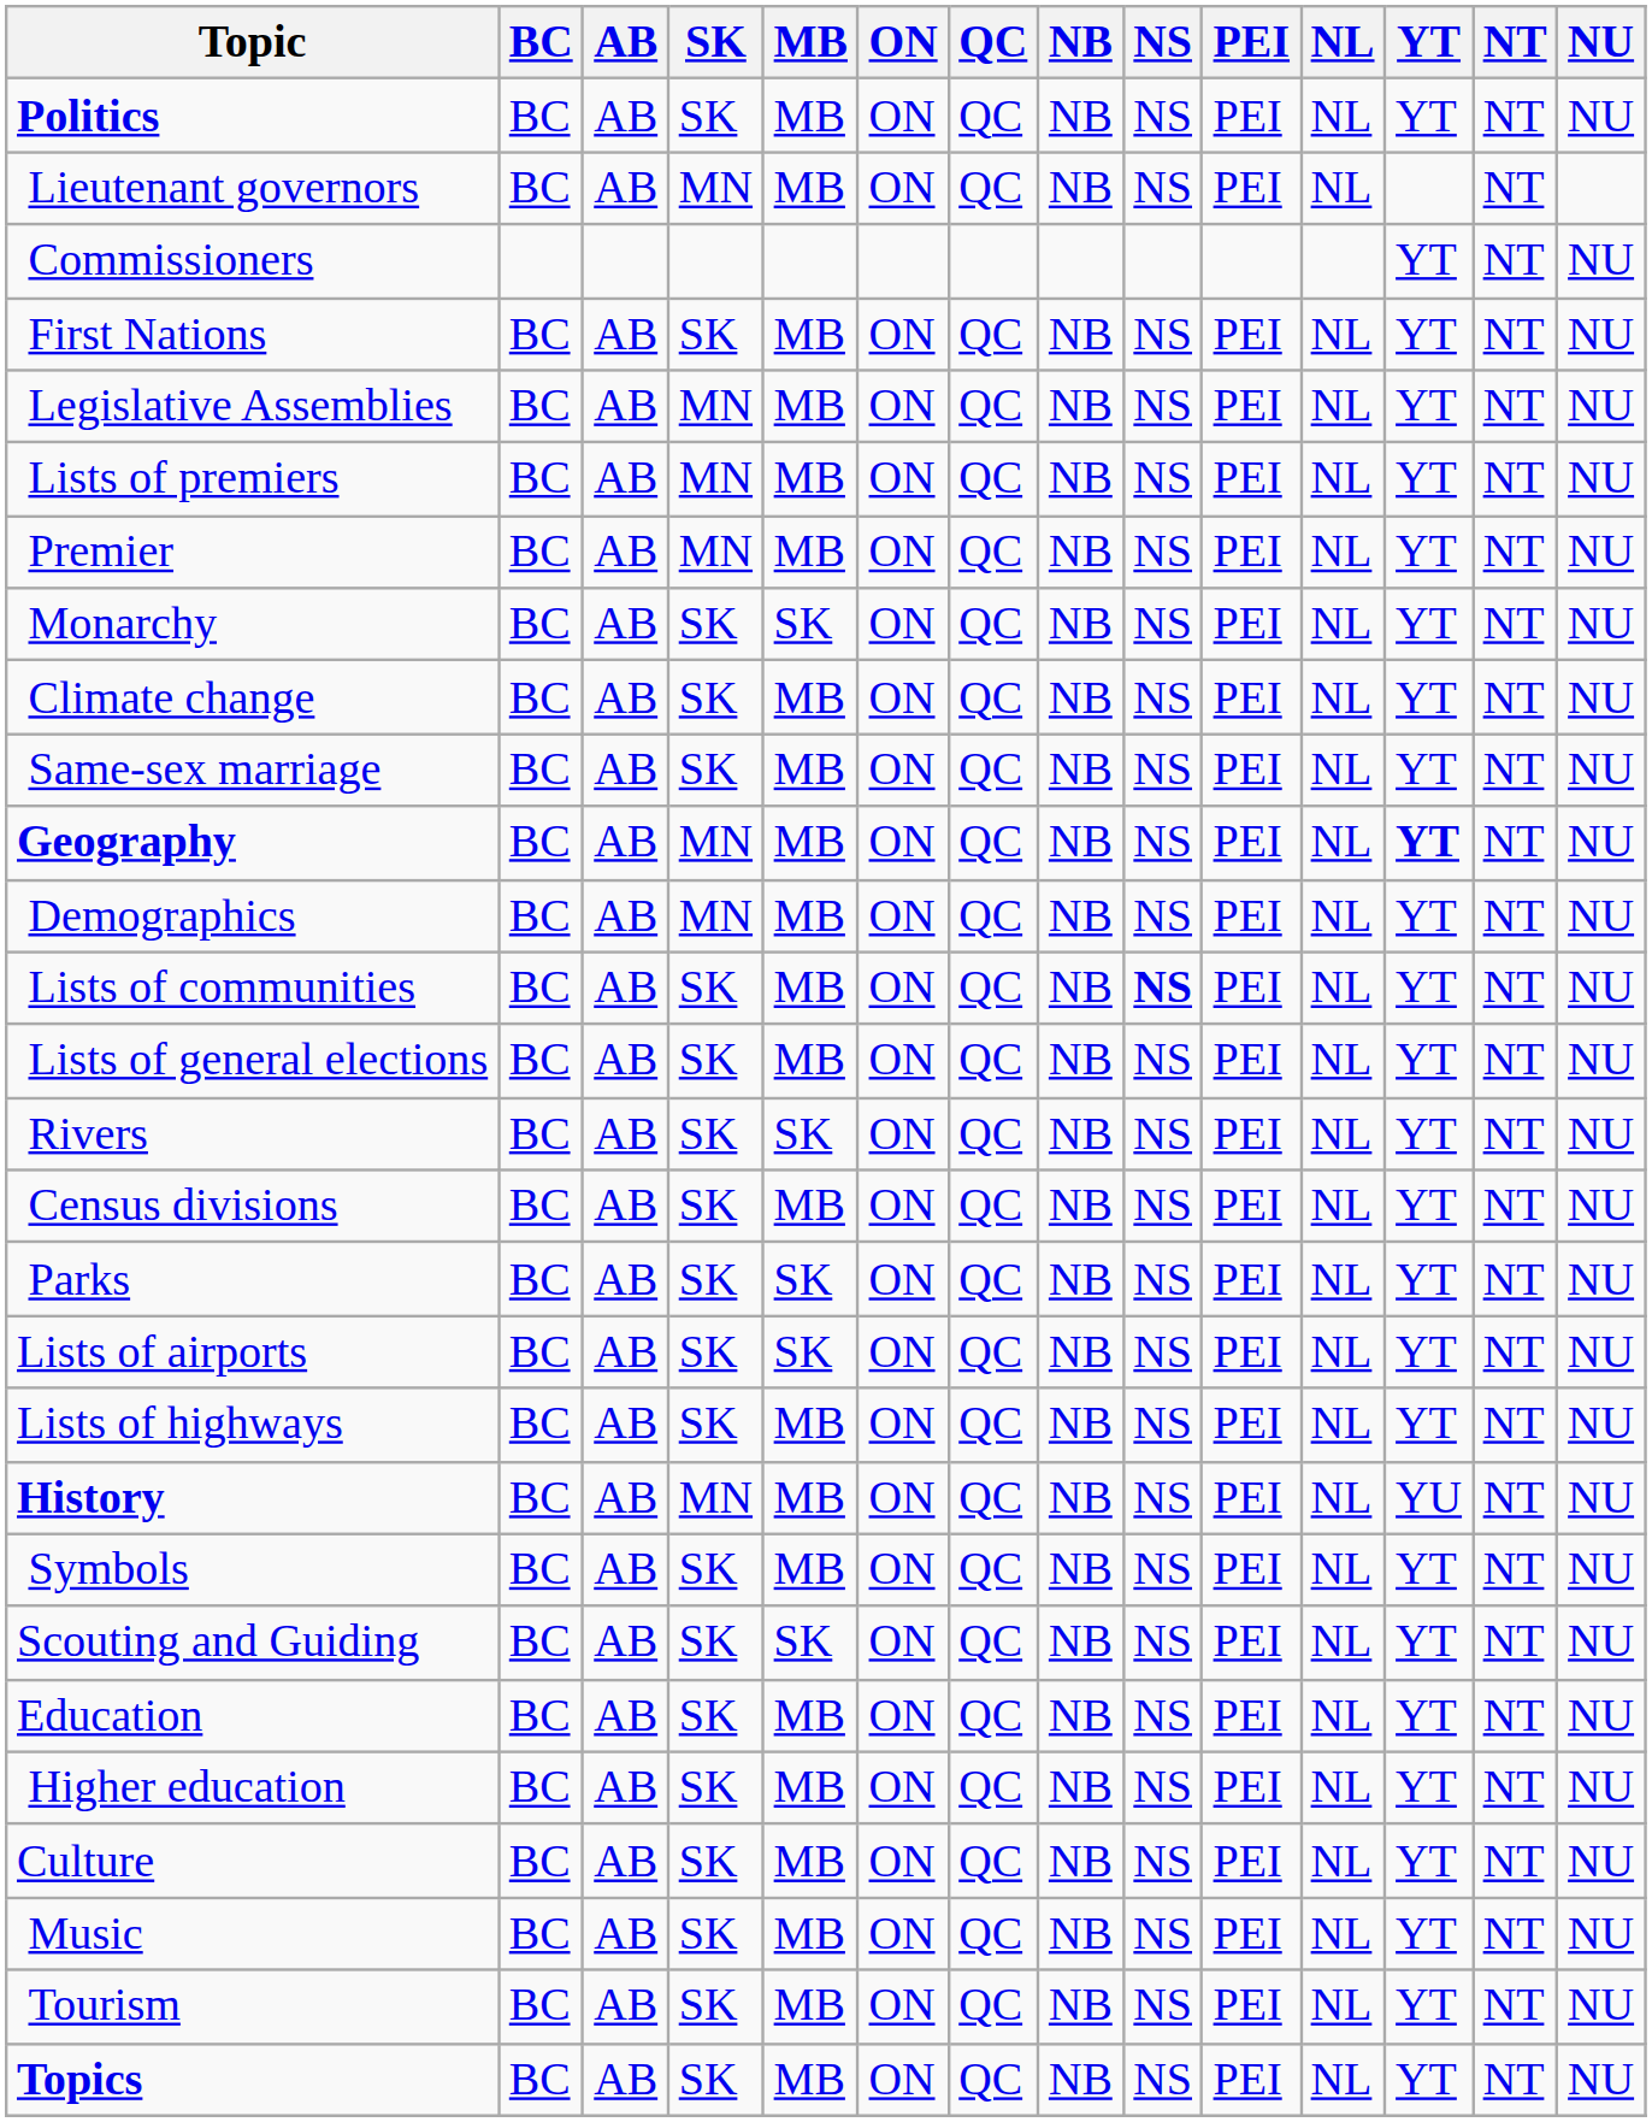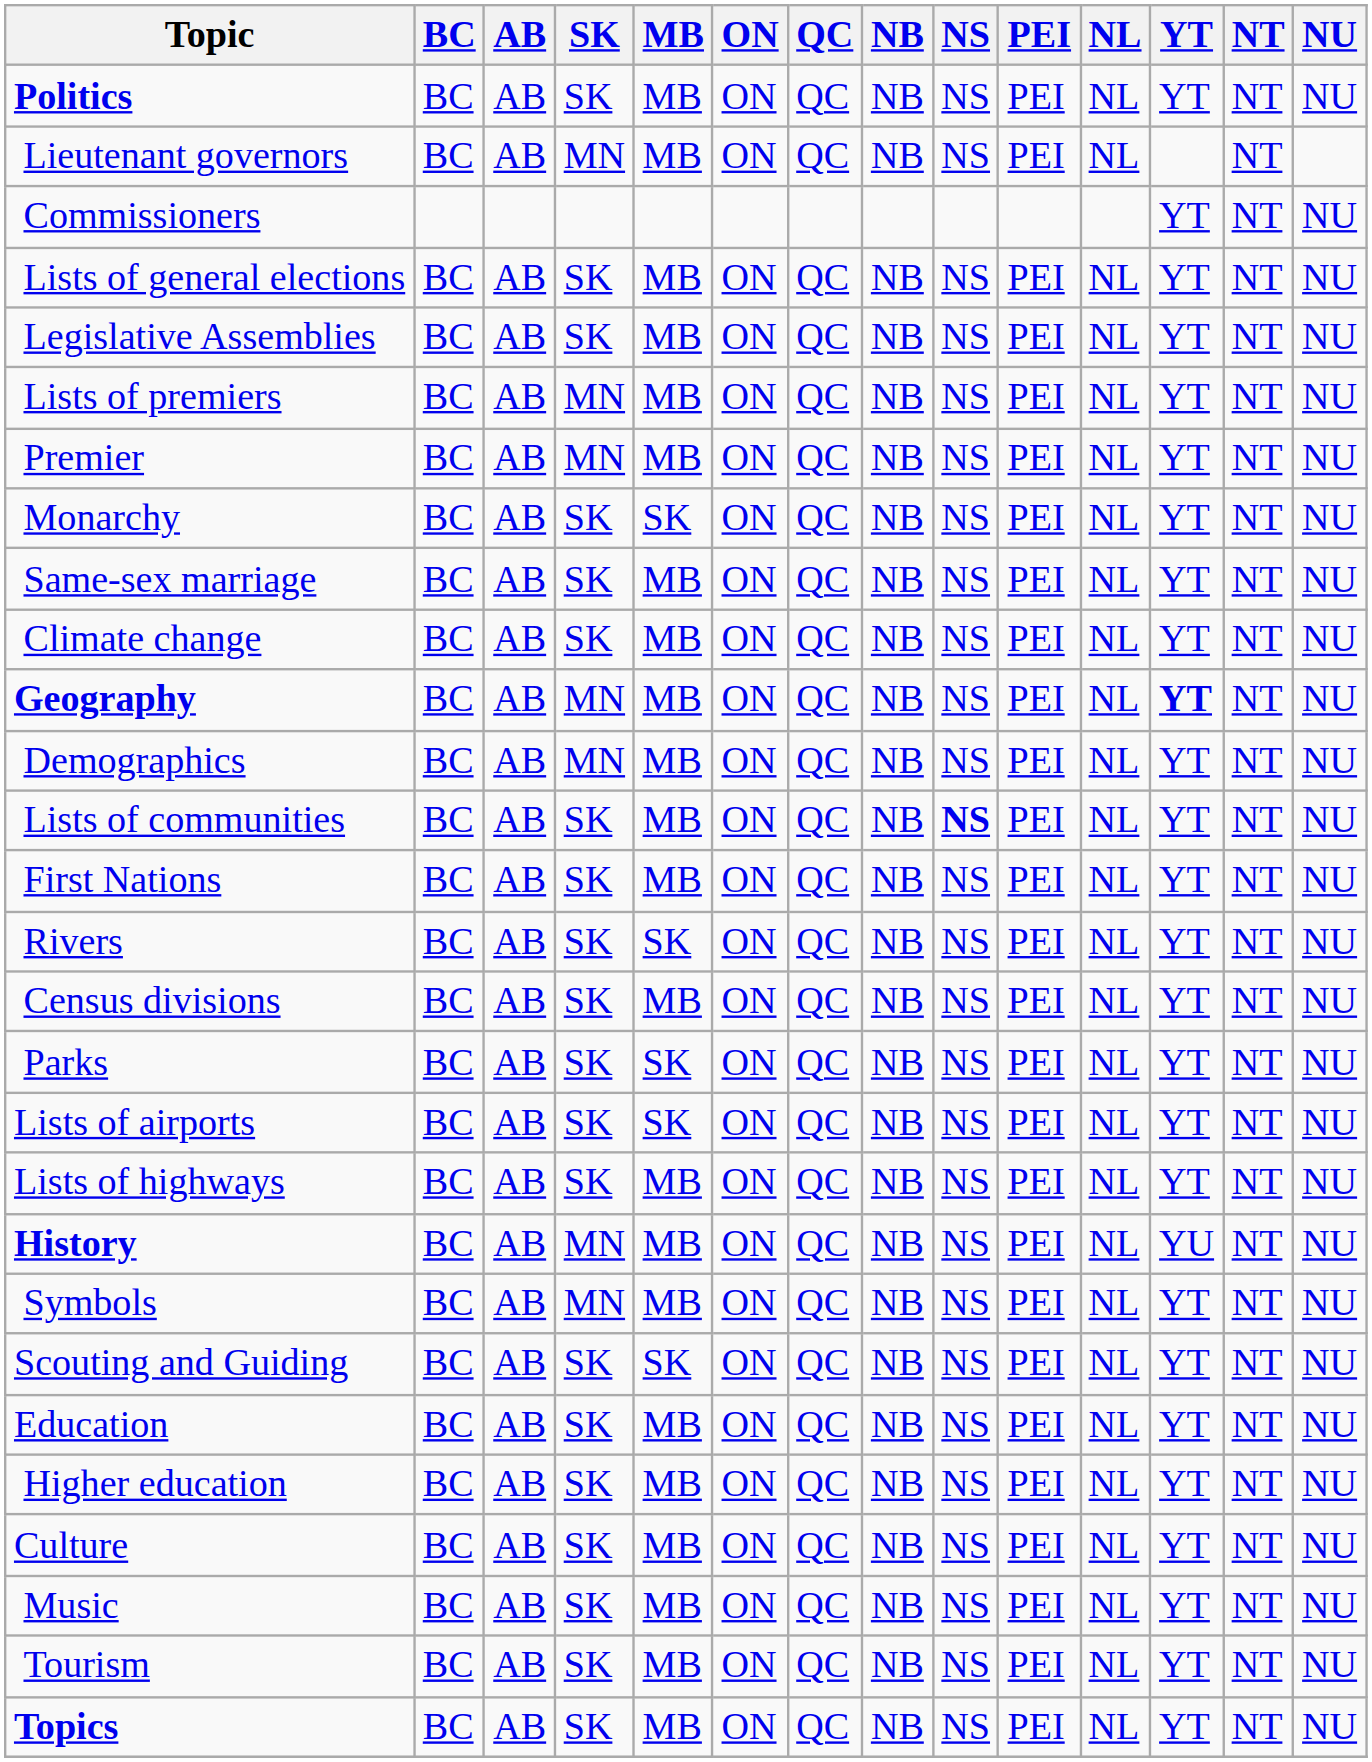 <table class="wikitable sortable sticky-header" style=text-align:left" style="margin:1em auto;">
 <tr>
 <th>Topic</th>
 <th><a href='#'>BC</a></th>
 <th><a href='#'>AB</a></th>
 <th><a href='#'>SK</a></th>
 <th><a href='#'>MB</a></th>
 <th><a href='#'>ON</a></th>
 <th><a href='#'>QC</a></th>
 <th><a href='#'>NB</a></th>
 <th><a href='#'>NS</a></th>
 <th><a href='#'>PEI</a></th>
 <th><a href='#'>NL</a></th>
 <th><a href='#'>YT</a></th>
 <th><a href='#'>NT</a></th>
 <th><a href='#'>NU</a></th>
 </tr>
 <tr>
 <td><strong><a href='#'>Politics</a></strong></td>
 <td><a href='#'>BC</a></td>
 <td><a href='#'>AB</a></td>
 <td><a href='#'>SK</a></td>
 <td><a href='#'>MB</a></td>
 <td><a href='#'>ON</a></td>
 <td><a href='#'>QC</a></td>
 <td><a href='#'>NB</a></td>
 <td><a href='#'>NS</a></td>
 <td><a href='#'>PEI</a></td>
 <td><a href='#'>NL</a></td>
 <td><a href='#'>YT</a></td>
 <td><a href='#'>NT</a></td>
 <td><a href='#'>NU</a></td>
 </tr>
 <tr>
 <td> <a href='#'>Lieutenant governors</a></td>
 <td><a href='#'>BC</a></td>
 <td><a href='#'>AB</a></td>
 <td><a href='#'>MN</a></td>
 <td><a href='#'>MB</a></td>
 <td><a href='#'>ON</a></td>
 <td><a href='#'>QC</a></td>
 <td><a href='#'>NB</a></td>
 <td><a href='#'>NS</a></td>
 <td><a href='#'>PEI</a></td>
 <td><a href='#'>NL</a></td>
 <td></td>
 <td><a href='#'>NT</a></td>
 <td></td>
 </tr>
 <tr>
 <td> <a href='#'>Commissioners</a></td>
 <td></td>
 <td></td>
 <td></td>
 <td></td>
 <td></td>
 <td></td>
 <td></td>
 <td></td>
 <td></td>
 <td></td>
 <td><a href='#'>YT</a></td>
 <td><a href='#'>NT</a></td>
 <td><a href='#'>NU</a></td>
 </tr>
 <tr>
-<td> <a href='#'>First Nations</a></td>
+<td> <a href='#'>Lists of general elections</a></td>
 <td><a href='#'>BC</a></td>
 <td><a href='#'>AB</a></td>
 <td><a href='#'>SK</a></td>
 <td><a href='#'>MB</a></td>
 <td><a href='#'>ON</a></td>
 <td><a href='#'>QC</a></td>
 <td><a href='#'>NB</a></td>
 <td><a href='#'>NS</a></td>
 <td><a href='#'>PEI</a></td>
 <td><a href='#'>NL</a></td>
 <td><a href='#'>YT</a></td>
 <td><a href='#'>NT</a></td>
 <td><a href='#'>NU</a></td>
 </tr>
 <tr>
 <td> <a href='#'>Legislative Assemblies</a></td>
 <td><a href='#'>BC</a></td>
 <td><a href='#'>AB</a></td>
-<td><a href='#'>MN</a></td>
+<td><a href='#'>SK</a></td>
 <td><a href='#'>MB</a></td>
 <td><a href='#'>ON</a></td>
 <td><a href='#'>QC</a></td>
 <td><a href='#'>NB</a></td>
 <td><a href='#'>NS</a></td>
 <td><a href='#'>PEI</a></td>
 <td><a href='#'>NL</a></td>
 <td><a href='#'>YT</a></td>
 <td><a href='#'>NT</a></td>
 <td><a href='#'>NU</a></td>
 </tr>
 <tr>
 <td> <a href='#'>Lists of premiers</a></td>
 <td><a href='#'>BC</a></td>
 <td><a href='#'>AB</a></td>
 <td><a href='#'>MN</a></td>
 <td><a href='#'>MB</a></td>
 <td><a href='#'>ON</a></td>
 <td><a href='#'>QC</a></td>
 <td><a href='#'>NB</a></td>
 <td><a href='#'>NS</a></td>
 <td><a href='#'>PEI</a></td>
 <td><a href='#'>NL</a></td>
 <td><a href='#'>YT</a></td>
 <td><a href='#'>NT</a></td>
 <td><a href='#'>NU</a></td>
 </tr>
 <tr>
 <td> <a href='#'>Premier</a></td>
 <td><a href='#'>BC</a></td>
 <td><a href='#'>AB</a></td>
 <td><a href='#'>MN</a></td>
 <td><a href='#'>MB</a></td>
 <td><a href='#'>ON</a></td>
 <td><a href='#'>QC</a></td>
 <td><a href='#'>NB</a></td>
 <td><a href='#'>NS</a></td>
 <td><a href='#'>PEI</a></td>
 <td><a href='#'>NL</a></td>
 <td><a href='#'>YT</a></td>
 <td><a href='#'>NT</a></td>
 <td><a href='#'>NU</a></td>
 </tr>
 <tr>
 <td> <a href='#'>Monarchy</a></td>
 <td><a href='#'>BC</a></td>
 <td><a href='#'>AB</a></td>
 <td><a href='#'>SK</a></td>
 <td><a href='#'>SK</a></td>
 <td><a href='#'>ON</a></td>
 <td><a href='#'>QC</a></td>
 <td><a href='#'>NB</a></td>
 <td><a href='#'>NS</a></td>
 <td><a href='#'>PEI</a></td>
 <td><a href='#'>NL</a></td>
 <td><a href='#'>YT</a></td>
 <td><a href='#'>NT</a></td>
 <td><a href='#'>NU</a></td>
 </tr>
 <tr>
-<td> <a href='#'>Climate change</a></td>
+<td> <a href='#'>Same-sex marriage</a></td>
 <td><a href='#'>BC</a></td>
 <td><a href='#'>AB</a></td>
 <td><a href='#'>SK</a></td>
 <td><a href='#'>MB</a></td>
 <td><a href='#'>ON</a></td>
 <td><a href='#'>QC</a></td>
 <td><a href='#'>NB</a></td>
 <td><a href='#'>NS</a></td>
 <td><a href='#'>PEI</a></td>
 <td><a href='#'>NL</a></td>
 <td><a href='#'>YT</a></td>
 <td><a href='#'>NT</a></td>
 <td><a href='#'>NU</a></td>
 </tr>
 <tr>
-<td> <a href='#'>Same-sex marriage</a></td>
+<td> <a href='#'>Climate change</a></td>
 <td><a href='#'>BC</a></td>
 <td><a href='#'>AB</a></td>
 <td><a href='#'>SK</a></td>
 <td><a href='#'>MB</a></td>
 <td><a href='#'>ON</a></td>
 <td><a href='#'>QC</a></td>
 <td><a href='#'>NB</a></td>
 <td><a href='#'>NS</a></td>
 <td><a href='#'>PEI</a></td>
 <td><a href='#'>NL</a></td>
 <td><a href='#'>YT</a></td>
 <td><a href='#'>NT</a></td>
 <td><a href='#'>NU</a></td>
 </tr>
 <tr>
 <td><strong><a href='#'>Geography</a></strong></td>
 <td><a href='#'>BC</a></td>
 <td><a href='#'>AB</a></td>
 <td><a href='#'>MN</a></td>
 <td><a href='#'>MB</a></td>
 <td><a href='#'>ON</a></td>
 <td><a href='#'>QC</a></td>
 <td><a href='#'>NB</a></td>
 <td><a href='#'>NS</a></td>
 <td><a href='#'>PEI</a></td>
 <td><a href='#'>NL</a></td>
 <td><strong><a href='#'>YT</a></strong></td>
 <td><a href='#'>NT</a></td>
 <td><a href='#'>NU</a></td>
 </tr>
 <tr>
 <td> <a href='#'>Demographics</a></td>
 <td><a href='#'>BC</a></td>
 <td><a href='#'>AB</a></td>
 <td><a href='#'>MN</a></td>
 <td><a href='#'>MB</a></td>
 <td><a href='#'>ON</a></td>
 <td><a href='#'>QC</a></td>
 <td><a href='#'>NB</a></td>
 <td><a href='#'>NS</a></td>
 <td><a href='#'>PEI</a></td>
 <td><a href='#'>NL</a></td>
 <td><a href='#'>YT</a></td>
 <td><a href='#'>NT</a></td>
 <td><a href='#'>NU</a></td>
 </tr>
 <tr>
 <td> <a href='#'>Lists of communities</a></td>
 <td><a href='#'>BC</a></td>
 <td><a href='#'>AB</a></td>
 <td><a href='#'>SK</a></td>
 <td><a href='#'>MB</a></td>
 <td><a href='#'>ON</a></td>
 <td><a href='#'>QC</a></td>
 <td><a href='#'>NB</a></td>
 <td><strong><a href='#'>NS</a></strong></td>
 <td><a href='#'>PEI</a></td>
 <td><a href='#'>NL</a></td>
 <td><a href='#'>YT</a></td>
 <td><a href='#'>NT</a></td>
 <td><a href='#'>NU</a></td>
 </tr>
 <tr>
-<td> <a href='#'>Lists of general elections</a></td>
+<td> <a href='#'>First Nations</a></td>
 <td><a href='#'>BC</a></td>
 <td><a href='#'>AB</a></td>
 <td><a href='#'>SK</a></td>
 <td><a href='#'>MB</a></td>
 <td><a href='#'>ON</a></td>
 <td><a href='#'>QC</a></td>
 <td><a href='#'>NB</a></td>
 <td><a href='#'>NS</a></td>
 <td><a href='#'>PEI</a></td>
 <td><a href='#'>NL</a></td>
 <td><a href='#'>YT</a></td>
 <td><a href='#'>NT</a></td>
 <td><a href='#'>NU</a></td>
 </tr>
 <tr>
 <td> <a href='#'>Rivers</a></td>
 <td><a href='#'>BC</a></td>
 <td><a href='#'>AB</a></td>
 <td><a href='#'>SK</a></td>
 <td><a href='#'>SK</a></td>
 <td><a href='#'>ON</a></td>
 <td><a href='#'>QC</a></td>
 <td><a href='#'>NB</a></td>
 <td><a href='#'>NS</a></td>
 <td><a href='#'>PEI</a></td>
 <td><a href='#'>NL</a></td>
 <td><a href='#'>YT</a></td>
 <td><a href='#'>NT</a></td>
 <td><a href='#'>NU</a></td>
 </tr>
 <tr>
 <td> <a href='#'>Census divisions</a></td>
 <td><a href='#'>BC</a></td>
 <td><a href='#'>AB</a></td>
 <td><a href='#'>SK</a></td>
 <td><a href='#'>MB</a></td>
 <td><a href='#'>ON</a></td>
 <td><a href='#'>QC</a></td>
 <td><a href='#'>NB</a></td>
 <td><a href='#'>NS</a></td>
 <td><a href='#'>PEI</a></td>
 <td><a href='#'>NL</a></td>
 <td><a href='#'>YT</a></td>
 <td><a href='#'>NT</a></td>
 <td><a href='#'>NU</a></td>
 </tr>
 <tr>
 <td> <a href='#'>Parks</a></td>
 <td><a href='#'>BC</a></td>
 <td><a href='#'>AB</a></td>
 <td><a href='#'>SK</a></td>
 <td><a href='#'>SK</a></td>
 <td><a href='#'>ON</a></td>
 <td><a href='#'>QC</a></td>
 <td><a href='#'>NB</a></td>
 <td><a href='#'>NS</a></td>
 <td><a href='#'>PEI</a></td>
 <td><a href='#'>NL</a></td>
 <td><a href='#'>YT</a></td>
 <td><a href='#'>NT</a></td>
 <td><a href='#'>NU</a></td>
 </tr>
 <tr>
 <td><a href='#'>Lists of airports</a></td>
 <td><a href='#'>BC</a></td>
 <td><a href='#'>AB</a></td>
 <td><a href='#'>SK</a></td>
 <td><a href='#'>SK</a></td>
 <td><a href='#'>ON</a></td>
 <td><a href='#'>QC</a></td>
 <td><a href='#'>NB</a></td>
 <td><a href='#'>NS</a></td>
 <td><a href='#'>PEI</a></td>
 <td><a href='#'>NL</a></td>
 <td><a href='#'>YT</a></td>
 <td><a href='#'>NT</a></td>
 <td><a href='#'>NU</a></td>
 </tr>
 <tr>
 <td><a href='#'>Lists of highways</a></td>
 <td><a href='#'>BC</a></td>
 <td><a href='#'>AB</a></td>
 <td><a href='#'>SK</a></td>
 <td><a href='#'>MB</a></td>
 <td><a href='#'>ON</a></td>
 <td><a href='#'>QC</a></td>
 <td><a href='#'>NB</a></td>
 <td><a href='#'>NS</a></td>
 <td><a href='#'>PEI</a></td>
 <td><a href='#'>NL</a></td>
 <td><a href='#'>YT</a></td>
 <td><a href='#'>NT</a></td>
 <td><a href='#'>NU</a></td>
 </tr>
 <tr>
 <td><strong><a href='#'>History</a></strong></td>
 <td><a href='#'>BC</a></td>
 <td><a href='#'>AB</a></td>
 <td><a href='#'>MN</a></td>
 <td><a href='#'>MB</a></td>
 <td><a href='#'>ON</a></td>
 <td><a href='#'>QC</a></td>
 <td><a href='#'>NB</a></td>
 <td><a href='#'>NS</a></td>
 <td><a href='#'>PEI</a></td>
 <td><a href='#'>NL</a></td>
 <td><a href='#'>YU</a></td>
 <td><a href='#'>NT</a></td>
 <td><a href='#'>NU</a></td>
 </tr>
 <tr>
 <td> <a href='#'>Symbols</a></td>
 <td><a href='#'>BC</a></td>
 <td><a href='#'>AB</a></td>
-<td><a href='#'>SK</a></td>
+<td><a href='#'>MN</a></td>
 <td><a href='#'>MB</a></td>
 <td><a href='#'>ON</a></td>
 <td><a href='#'>QC</a></td>
 <td><a href='#'>NB</a></td>
 <td><a href='#'>NS</a></td>
 <td><a href='#'>PEI</a></td>
 <td><a href='#'>NL</a></td>
 <td><a href='#'>YT</a></td>
 <td><a href='#'>NT</a></td>
 <td><a href='#'>NU</a></td>
 </tr>
 <tr>
 <td><a href='#'>Scouting and Guiding</a></td>
 <td><a href='#'>BC</a></td>
 <td><a href='#'>AB</a></td>
 <td><a href='#'>SK</a></td>
 <td><a href='#'>SK</a></td>
 <td><a href='#'>ON</a></td>
 <td><a href='#'>QC</a></td>
 <td><a href='#'>NB</a></td>
 <td><a href='#'>NS</a></td>
 <td><a href='#'>PEI</a></td>
 <td><a href='#'>NL</a></td>
 <td><a href='#'>YT</a></td>
 <td><a href='#'>NT</a></td>
 <td><a href='#'>NU</a></td>
 </tr>
 <tr>
 <td><a href='#'>Education</a></td>
 <td><a href='#'>BC</a></td>
 <td><a href='#'>AB</a></td>
 <td><a href='#'>SK</a></td>
 <td><a href='#'>MB</a></td>
 <td><a href='#'>ON</a></td>
 <td><a href='#'>QC</a></td>
 <td><a href='#'>NB</a></td>
 <td><a href='#'>NS</a></td>
 <td><a href='#'>PEI</a></td>
 <td><a href='#'>NL</a></td>
 <td><a href='#'>YT</a></td>
 <td><a href='#'>NT</a></td>
 <td><a href='#'>NU</a></td>
 </tr>
 <tr>
 <td> <a href='#'>Higher education</a></td>
 <td><a href='#'>BC</a></td>
 <td><a href='#'>AB</a></td>
 <td><a href='#'>SK</a></td>
 <td><a href='#'>MB</a></td>
 <td><a href='#'>ON</a></td>
 <td><a href='#'>QC</a></td>
 <td><a href='#'>NB</a></td>
 <td><a href='#'>NS</a></td>
 <td><a href='#'>PEI</a></td>
 <td><a href='#'>NL</a></td>
 <td><a href='#'>YT</a></td>
 <td><a href='#'>NT</a></td>
 <td><a href='#'>NU</a></td>
 </tr>
 <tr>
 <td><a href='#'>Culture</a></td>
 <td><a href='#'>BC</a></td>
 <td><a href='#'>AB</a></td>
 <td><a href='#'>SK</a></td>
 <td><a href='#'>MB</a></td>
 <td><a href='#'>ON</a></td>
 <td><a href='#'>QC</a></td>
 <td><a href='#'>NB</a></td>
 <td><a href='#'>NS</a></td>
 <td><a href='#'>PEI</a></td>
 <td><a href='#'>NL</a></td>
 <td><a href='#'>YT</a></td>
 <td><a href='#'>NT</a></td>
 <td><a href='#'>NU</a></td>
 </tr>
 <tr>
 <td> <a href='#'>Music</a></td>
 <td><a href='#'>BC</a></td>
 <td><a href='#'>AB</a></td>
 <td><a href='#'>SK</a></td>
 <td><a href='#'>MB</a></td>
 <td><a href='#'>ON</a></td>
 <td><a href='#'>QC</a></td>
 <td><a href='#'>NB</a></td>
 <td><a href='#'>NS</a></td>
 <td><a href='#'>PEI</a></td>
 <td><a href='#'>NL</a></td>
 <td><a href='#'>YT</a></td>
 <td><a href='#'>NT</a></td>
 <td><a href='#'>NU</a></td>
 </tr>
 <tr>
 <td> <a href='#'>Tourism</a></td>
 <td><a href='#'>BC</a></td>
 <td><a href='#'>AB</a></td>
 <td><a href='#'>SK</a></td>
 <td><a href='#'>MB</a></td>
 <td><a href='#'>ON</a></td>
 <td><a href='#'>QC</a></td>
 <td><a href='#'>NB</a></td>
 <td><a href='#'>NS</a></td>
 <td><a href='#'>PEI</a></td>
 <td><a href='#'>NL</a></td>
 <td><a href='#'>YT</a></td>
 <td><a href='#'>NT</a></td>
 <td><a href='#'>NU</a></td>
 </tr>
 <tr>
 <td><strong><a href='#'>Topics</a></strong></td>
 <td><a href='#'>BC</a></td>
 <td><a href='#'>AB</a></td>
 <td><a href='#'>SK</a></td>
 <td><a href='#'>MB</a></td>
 <td><a href='#'>ON</a></td>
 <td><a href='#'>QC</a></td>
 <td><a href='#'>NB</a></td>
 <td><a href='#'>NS</a></td>
 <td><a href='#'>PEI</a></td>
 <td><a href='#'>NL</a></td>
 <td><a href='#'>YT</a></td>
 <td><a href='#'>NT</a></td>
 <td><a href='#'>NU</a></td>
 </tr>
 <tr>
 </tr>
 </table>
